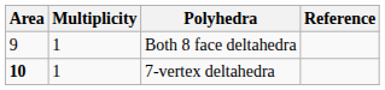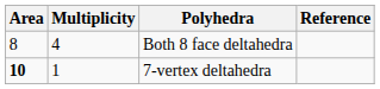 <table class="wikitable">
 <tr>
 <th>Area</th>
 <th>Multiplicity</th>
 <th>Polyhedra</th>
 <th>Reference</th>
 </tr>
 <tr>
-<td>9</td>
-<td>1</td>
+<td>8</td>
+<td>4</td>
 <td>Both 8 face deltahedra</td>
 <td></td>
 </tr>
 <tr>
 <td><strong>10</strong></td>
 <td>1</td>
 <td>7-vertex deltahedra</td>
 <td></td>
 </tr>
 </table>
